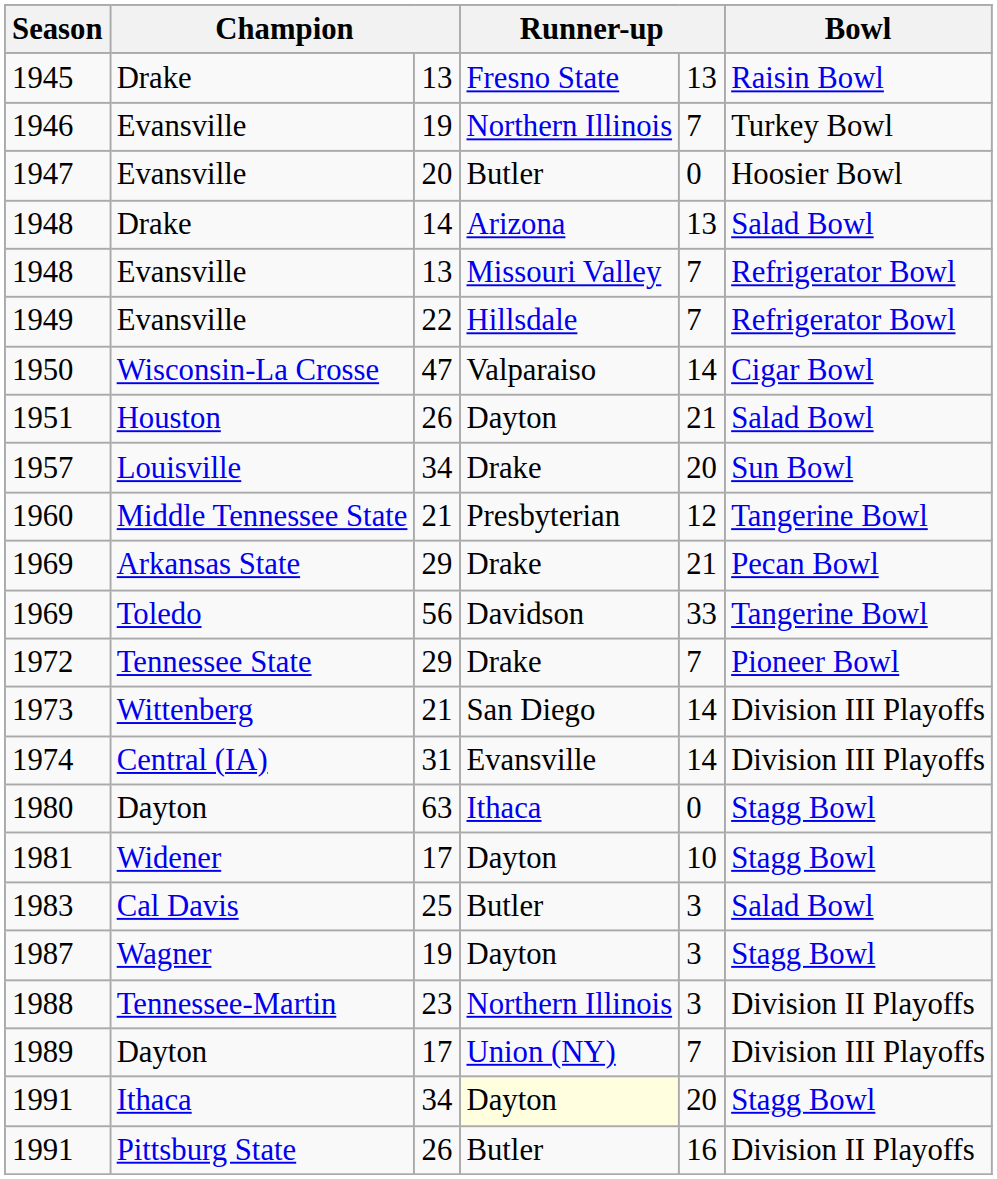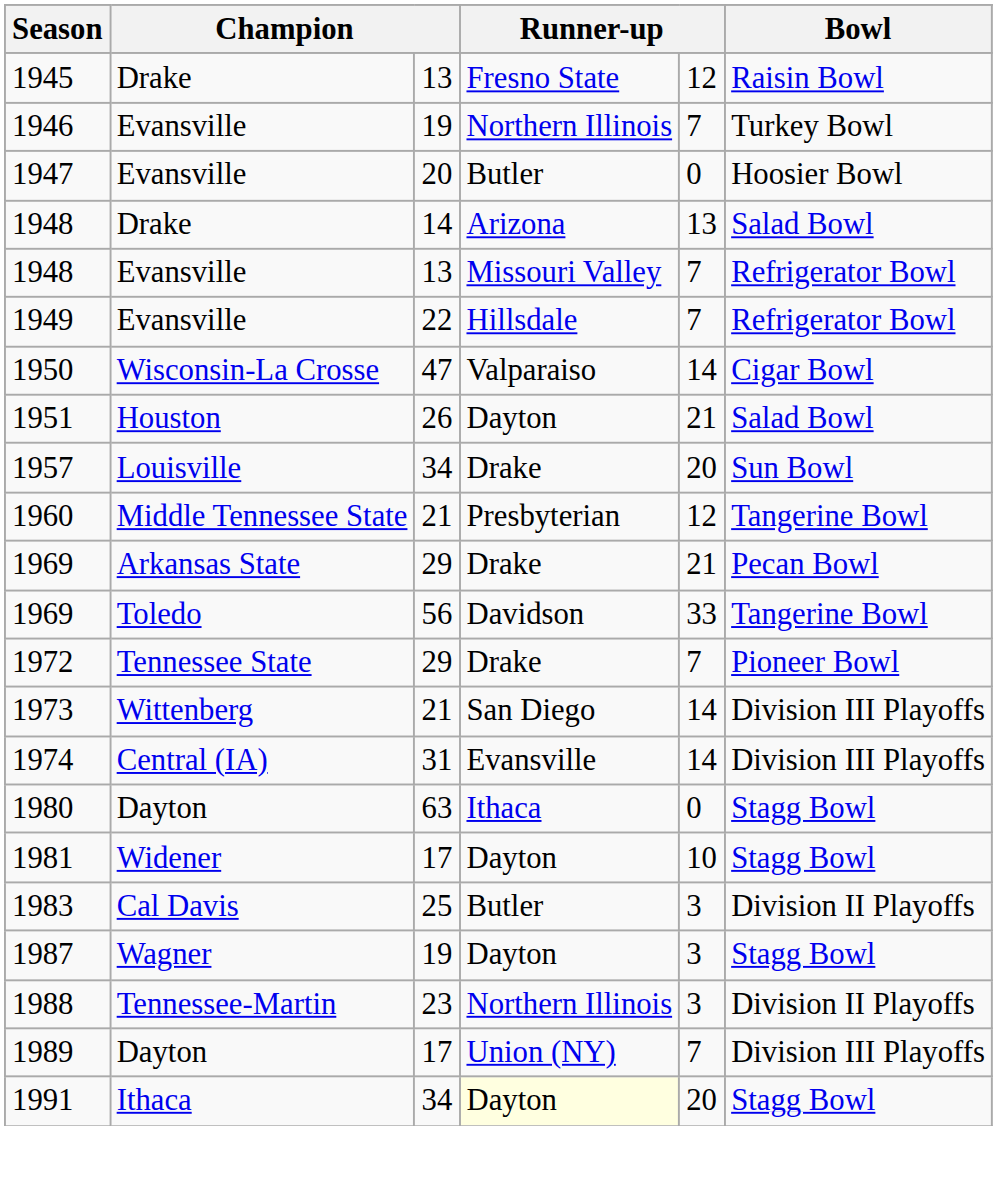 <table class="wikitable sortable">
 <tr>
 <th>Season</th>
 <th colspan=2>Champion</th>
 <th colspan=2>Runner-up</th>
 <th>Bowl</th>
 </tr>
 <tr>
 <td>1945</td>
 <td>Drake</td>
 <td>13</td>
 <td><a href='#'>Fresno State</a></td>
-<td>13</td>
+<td>12</td>
 <td><a href='#'>Raisin Bowl</a></td>
 </tr>
 <tr>
 <td>1946</td>
 <td>Evansville</td>
 <td>19</td>
 <td><a href='#'>Northern Illinois</a></td>
 <td>7</td>
 <td>Turkey Bowl</td>
 </tr>
 <tr>
 <td>1947</td>
 <td>Evansville</td>
 <td>20</td>
 <td>Butler</td>
 <td>0</td>
 <td>Hoosier Bowl</td>
 </tr>
 <tr>
 <td>1948</td>
 <td>Drake</td>
 <td>14</td>
 <td><a href='#'>Arizona</a></td>
 <td>13</td>
 <td><a href='#'>Salad Bowl</a></td>
 </tr>
 <tr>
 <td>1948</td>
 <td>Evansville</td>
 <td>13</td>
 <td><a href='#'>Missouri Valley</a></td>
 <td>7</td>
 <td><a href='#'>Refrigerator Bowl</a></td>
 </tr>
 <tr>
 <td>1949</td>
 <td>Evansville</td>
 <td>22</td>
 <td><a href='#'>Hillsdale</a></td>
 <td>7</td>
 <td><a href='#'>Refrigerator Bowl</a></td>
 </tr>
 <tr>
 <td>1950</td>
 <td><a href='#'>Wisconsin-La Crosse</a></td>
 <td>47</td>
 <td>Valparaiso</td>
 <td>14</td>
 <td><a href='#'>Cigar Bowl</a></td>
 </tr>
 <tr>
 <td>1951</td>
 <td><a href='#'>Houston</a></td>
 <td>26</td>
 <td>Dayton</td>
 <td>21</td>
 <td><a href='#'>Salad Bowl</a></td>
 </tr>
 <tr>
 <td>1957</td>
 <td><a href='#'>Louisville</a></td>
 <td>34</td>
 <td>Drake</td>
 <td>20</td>
 <td><a href='#'>Sun Bowl</a></td>
 </tr>
 <tr>
 <td>1960</td>
 <td><a href='#'>Middle Tennessee State</a></td>
 <td>21</td>
 <td>Presbyterian</td>
 <td>12</td>
 <td><a href='#'>Tangerine Bowl</a></td>
 </tr>
 <tr>
 <td>1969</td>
 <td><a href='#'>Arkansas State</a></td>
 <td>29</td>
 <td>Drake</td>
 <td>21</td>
 <td><a href='#'>Pecan Bowl</a></td>
 </tr>
 <tr>
 <td>1969</td>
 <td><a href='#'>Toledo</a></td>
 <td>56</td>
 <td>Davidson</td>
 <td>33</td>
 <td><a href='#'>Tangerine Bowl</a></td>
 </tr>
 <tr>
 <td>1972</td>
 <td><a href='#'>Tennessee State</a></td>
 <td>29</td>
 <td>Drake</td>
 <td>7</td>
 <td><a href='#'>Pioneer Bowl</a></td>
 </tr>
 <tr>
 <td>1973</td>
 <td><a href='#'>Wittenberg</a></td>
 <td>21</td>
 <td>San Diego</td>
 <td>14</td>
 <td>Division III Playoffs</td>
 </tr>
 <tr>
 <td>1974</td>
 <td><a href='#'>Central (IA)</a></td>
 <td>31</td>
 <td>Evansville</td>
 <td>14</td>
 <td>Division III Playoffs</td>
 </tr>
 <tr>
 <td>1980</td>
 <td>Dayton</td>
 <td>63</td>
 <td><a href='#'>Ithaca</a></td>
 <td>0</td>
 <td><a href='#'>Stagg Bowl</a></td>
 </tr>
 <tr>
 <td>1981</td>
 <td><a href='#'>Widener</a></td>
 <td>17</td>
 <td>Dayton</td>
 <td>10</td>
 <td><a href='#'>Stagg Bowl</a></td>
 </tr>
 <tr>
 <td>1983</td>
 <td><a href='#'>Cal Davis</a></td>
 <td>25</td>
 <td>Butler</td>
 <td>3</td>
-<td><a href='#'>Salad Bowl</a></td>
+<td>Division II Playoffs</td>
 </tr>
 <tr>
 <td>1987</td>
 <td><a href='#'>Wagner</a></td>
 <td>19</td>
 <td>Dayton</td>
 <td>3</td>
 <td><a href='#'>Stagg Bowl</a></td>
 </tr>
 <tr>
 <td>1988</td>
 <td><a href='#'>Tennessee-Martin</a></td>
 <td>23</td>
 <td><a href='#'>Northern Illinois</a></td>
 <td>3</td>
 <td>Division II Playoffs</td>
 </tr>
 <tr>
 <td>1989</td>
 <td>Dayton</td>
 <td>17</td>
 <td><a href='#'>Union (NY)</a></td>
 <td>7</td>
 <td>Division III Playoffs</td>
 </tr>
 <tr>
 <td>1991</td>
 <td><a href='#'>Ithaca</a></td>
 <td>34</td>
 <td style="background: lightyellow;">Dayton</td>
 <td>20</td>
 <td><a href='#'>Stagg Bowl</a></td>
 </tr>
-<tr>
-<td>1991</td>
-<td><a href='#'>Pittsburg State</a></td>
-<td>26</td>
-<td>Butler</td>
-<td>16</td>
-<td>Division II Playoffs</td>
-</tr>
 </table>
